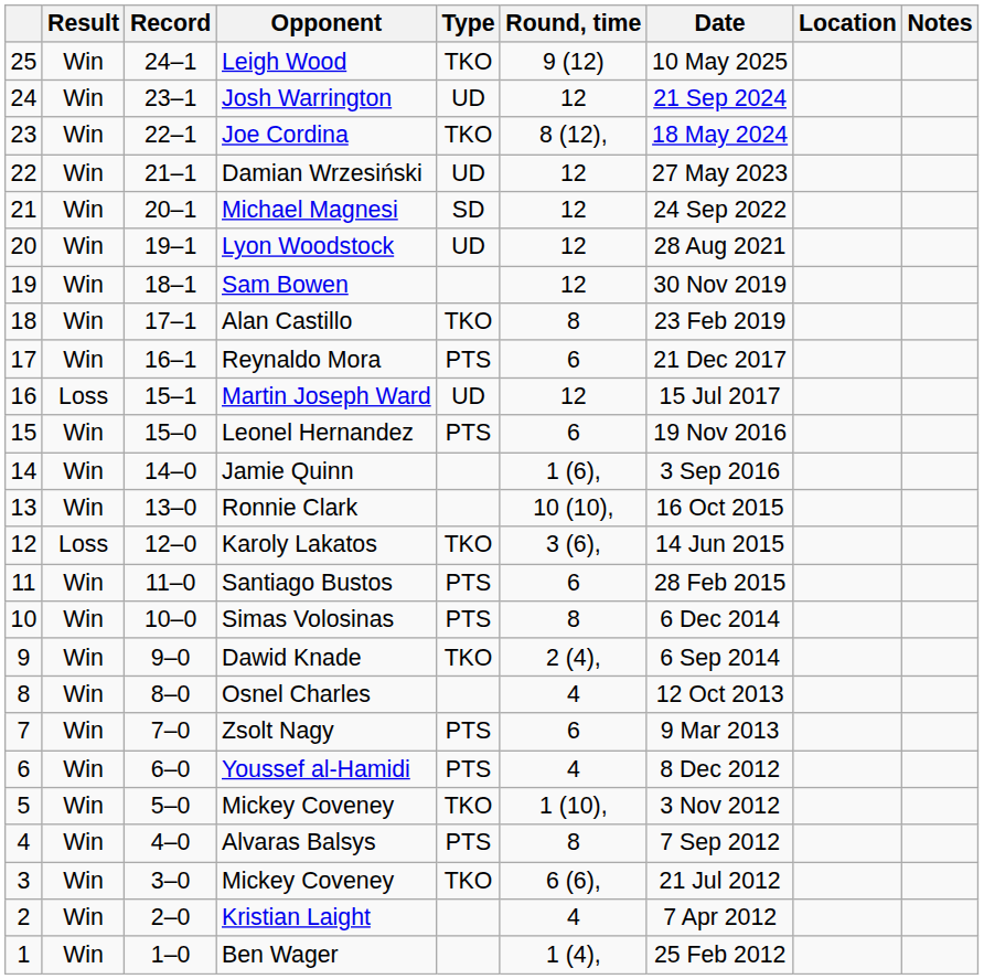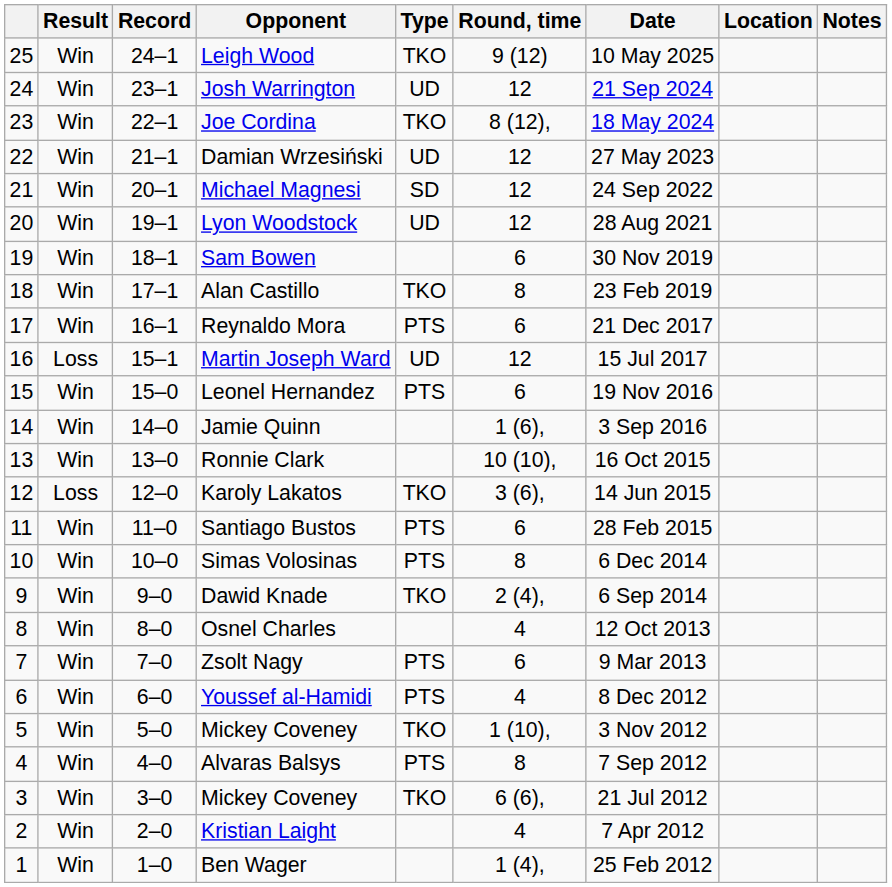 <table class=wikitable style=text-align:center>
 <tr>
 <th></th>
 <th>Result</th>
 <th>Record</th>
 <th>Opponent</th>
 <th>Type</th>
 <th>Round, time</th>
 <th>Date</th>
 <th>Location</th>
 <th>Notes</th>
 </tr>
 <tr>
 <td>25</td>
 <td>Win</td>
 <td>24–1</td>
 <td align=left><a href='#'>Leigh Wood</a></td>
 <td>TKO</td>
 <td>9 (12)</td>
 <td>10 May 2025</td>
 <td align=left></td>
 <td align=left></td>
 </tr>
 <tr>
 <td>24</td>
 <td>Win</td>
 <td>23–1</td>
 <td align=left><a href='#'>Josh Warrington</a></td>
 <td>UD</td>
 <td>12</td>
 <td><a href='#'>21 Sep 2024</a></td>
 <td align=left></td>
 <td align=left></td>
 </tr>
 <tr>
 <td>23</td>
 <td>Win</td>
 <td>22–1</td>
 <td align=left><a href='#'>Joe Cordina</a></td>
 <td>TKO</td>
 <td>8 (12), </td>
 <td><a href='#'>18 May 2024</a></td>
 <td align=left></td>
 <td align=left></td>
 </tr>
 <tr>
 <td>22</td>
 <td>Win</td>
 <td>21–1</td>
 <td align=left>Damian Wrzesiński</td>
 <td>UD</td>
 <td>12</td>
 <td>27 May 2023</td>
 <td align=left></td>
 <td align=left></td>
 </tr>
 <tr>
 <td>21</td>
 <td>Win</td>
 <td>20–1</td>
 <td align=left><a href='#'>Michael Magnesi</a></td>
 <td>SD</td>
 <td>12</td>
 <td>24 Sep 2022</td>
 <td align=left></td>
 <td align=left></td>
 </tr>
 <tr>
 <td>20</td>
 <td>Win</td>
 <td>19–1</td>
 <td align=left><a href='#'>Lyon Woodstock</a></td>
 <td>UD</td>
 <td>12</td>
 <td>28 Aug 2021</td>
 <td align=left></td>
 <td align=left></td>
 </tr>
 <tr>
 <td>19</td>
 <td>Win</td>
 <td>18–1</td>
 <td align=left><a href='#'>Sam Bowen</a></td>
 <td></td>
-<td>12</td>
+<td>6</td>
 <td>30 Nov 2019</td>
 <td align=left></td>
 <td align=left></td>
 </tr>
 <tr>
 <td>18</td>
 <td>Win</td>
 <td>17–1</td>
 <td align=left>Alan Castillo</td>
 <td>TKO</td>
 <td>8</td>
 <td>23 Feb 2019</td>
 <td align=left></td>
 <td align=left></td>
 </tr>
 <tr>
 <td>17</td>
 <td>Win</td>
 <td>16–1</td>
 <td align=left>Reynaldo Mora</td>
 <td>PTS</td>
 <td>6</td>
 <td>21 Dec 2017</td>
 <td align=left></td>
 <td align=left></td>
 </tr>
 <tr>
 <td>16</td>
 <td>Loss</td>
 <td>15–1</td>
 <td align=left><a href='#'>Martin Joseph Ward</a></td>
 <td>UD</td>
 <td>12</td>
 <td>15 Jul 2017</td>
 <td align=left></td>
 <td align=left></td>
 </tr>
 <tr>
 <td>15</td>
 <td>Win</td>
 <td>15–0</td>
 <td align=left>Leonel Hernandez</td>
 <td>PTS</td>
 <td>6</td>
 <td>19 Nov 2016</td>
 <td align=left></td>
 <td align=left></td>
 </tr>
 <tr>
 <td>14</td>
 <td>Win</td>
 <td>14–0</td>
 <td align=left>Jamie Quinn</td>
 <td></td>
 <td>1 (6), </td>
 <td>3 Sep 2016</td>
 <td align=left></td>
 <td align=left></td>
 </tr>
 <tr>
 <td>13</td>
 <td>Win</td>
 <td>13–0</td>
 <td align=left>Ronnie Clark</td>
 <td></td>
 <td>10 (10), </td>
 <td>16 Oct 2015</td>
 <td align=left></td>
 <td align=left></td>
 </tr>
 <tr>
 <td>12</td>
 <td>Loss</td>
 <td>12–0</td>
 <td align=left>Karoly Lakatos</td>
 <td>TKO</td>
 <td>3 (6), </td>
 <td>14 Jun 2015</td>
 <td align=left></td>
 <td align=left></td>
 </tr>
 <tr>
 <td>11</td>
 <td>Win</td>
 <td>11–0</td>
 <td align=left>Santiago Bustos</td>
 <td>PTS</td>
 <td>6</td>
 <td>28 Feb 2015</td>
 <td align=left></td>
 <td align=left></td>
 </tr>
 <tr>
 <td>10</td>
 <td>Win</td>
 <td>10–0</td>
 <td align=left>Simas Volosinas</td>
 <td>PTS</td>
 <td>8</td>
 <td>6 Dec 2014</td>
 <td align=left></td>
 <td align=left></td>
 </tr>
 <tr>
 <td>9</td>
 <td>Win</td>
 <td>9–0</td>
 <td align=left>Dawid Knade</td>
 <td>TKO</td>
 <td>2 (4), </td>
 <td>6 Sep 2014</td>
 <td align=left></td>
 <td align=left></td>
 </tr>
 <tr>
 <td>8</td>
 <td>Win</td>
 <td>8–0</td>
 <td align=left>Osnel Charles</td>
 <td></td>
 <td>4</td>
 <td>12 Oct 2013</td>
 <td align=left></td>
 <td align=left></td>
 </tr>
 <tr>
 <td>7</td>
 <td>Win</td>
 <td>7–0</td>
 <td align=left>Zsolt Nagy</td>
 <td>PTS</td>
 <td>6</td>
 <td>9 Mar 2013</td>
 <td align=left></td>
 <td align=left></td>
 </tr>
 <tr>
 <td>6</td>
 <td>Win</td>
 <td>6–0</td>
 <td align=left><a href='#'>Youssef al-Hamidi</a></td>
 <td>PTS</td>
 <td>4</td>
 <td>8 Dec 2012</td>
 <td align=left></td>
 <td align=left></td>
 </tr>
 <tr>
 <td>5</td>
 <td>Win</td>
 <td>5–0</td>
 <td align=left>Mickey Coveney</td>
 <td>TKO</td>
 <td>1 (10), </td>
 <td>3 Nov 2012</td>
 <td align=left></td>
 <td align=left></td>
 </tr>
 <tr>
 <td>4</td>
 <td>Win</td>
 <td>4–0</td>
 <td align=left>Alvaras Balsys</td>
 <td>PTS</td>
 <td>8</td>
 <td>7 Sep 2012</td>
 <td align=left></td>
 <td align=left></td>
 </tr>
 <tr>
 <td>3</td>
 <td>Win</td>
 <td>3–0</td>
 <td align=left>Mickey Coveney</td>
 <td>TKO</td>
 <td>6 (6), </td>
 <td>21 Jul 2012</td>
 <td align=left></td>
 <td align=left></td>
 </tr>
 <tr>
 <td>2</td>
 <td>Win</td>
 <td>2–0</td>
 <td align=left><a href='#'>Kristian Laight</a></td>
 <td></td>
 <td>4</td>
 <td>7 Apr 2012</td>
 <td align=left></td>
 <td align=left></td>
 </tr>
 <tr>
 <td>1</td>
 <td>Win</td>
 <td>1–0</td>
 <td align=left>Ben Wager</td>
 <td></td>
 <td>1 (4), </td>
 <td>25 Feb 2012</td>
 <td align=left></td>
 <td align=left></td>
 </tr>
 </table>
